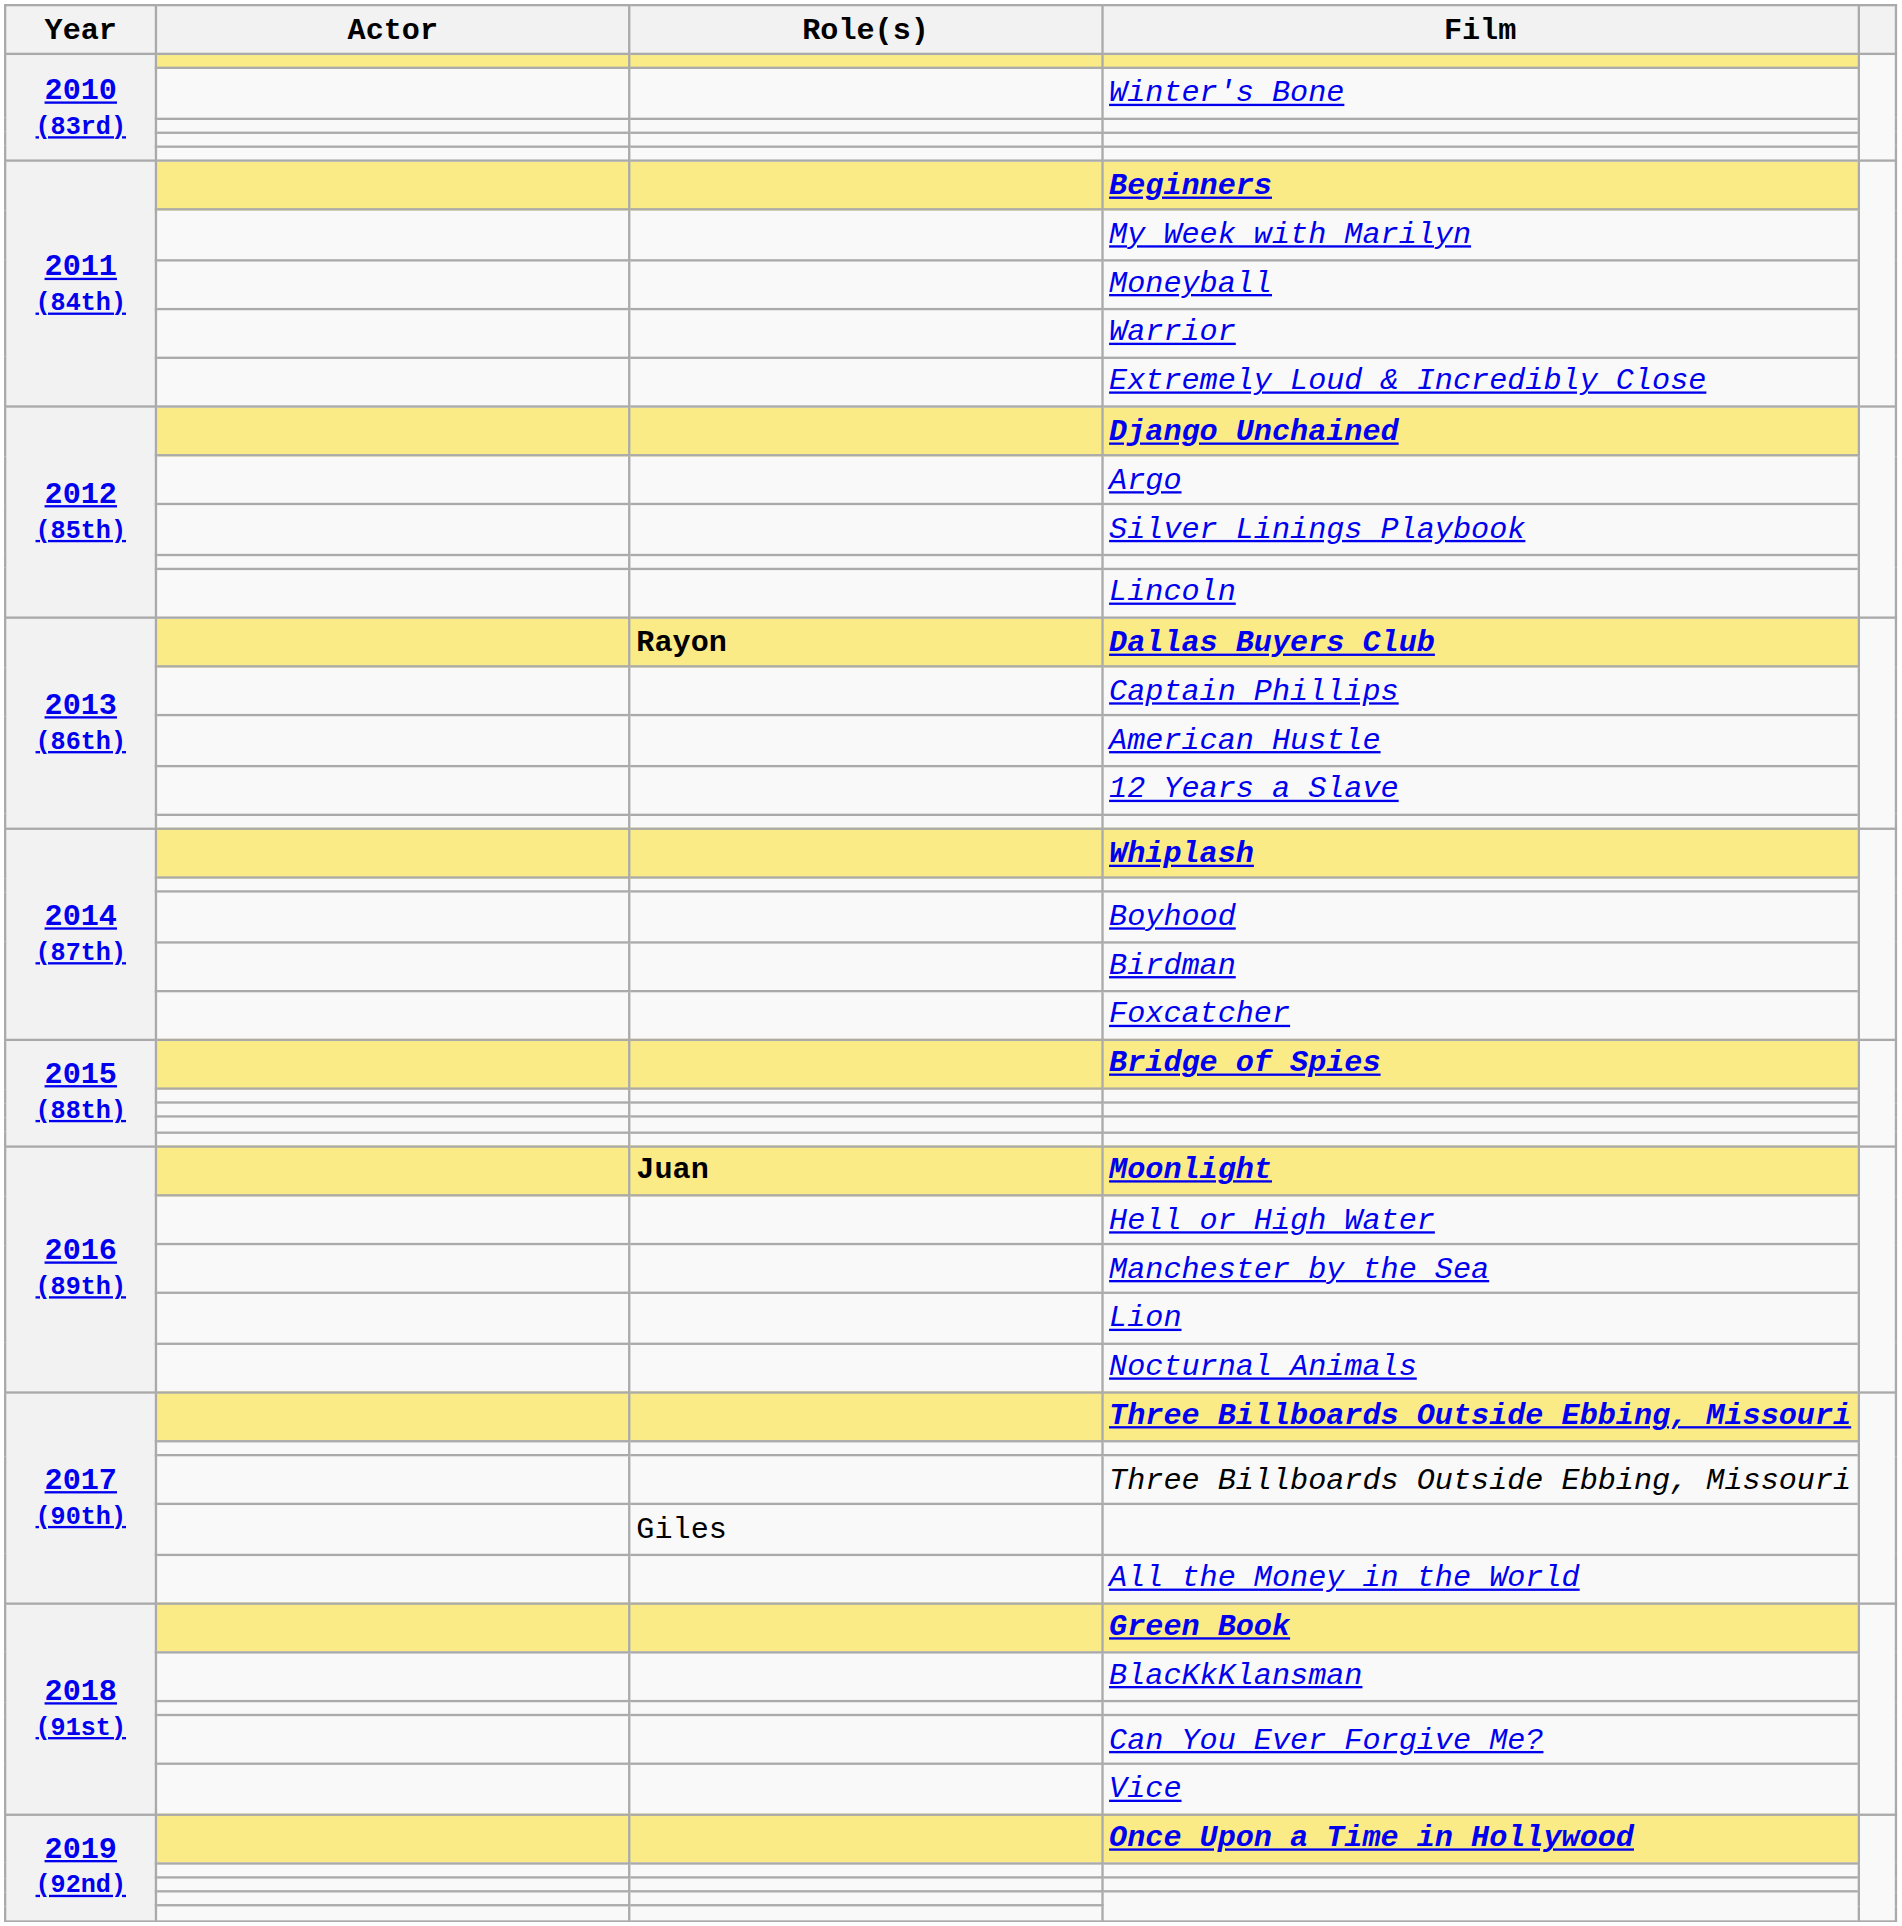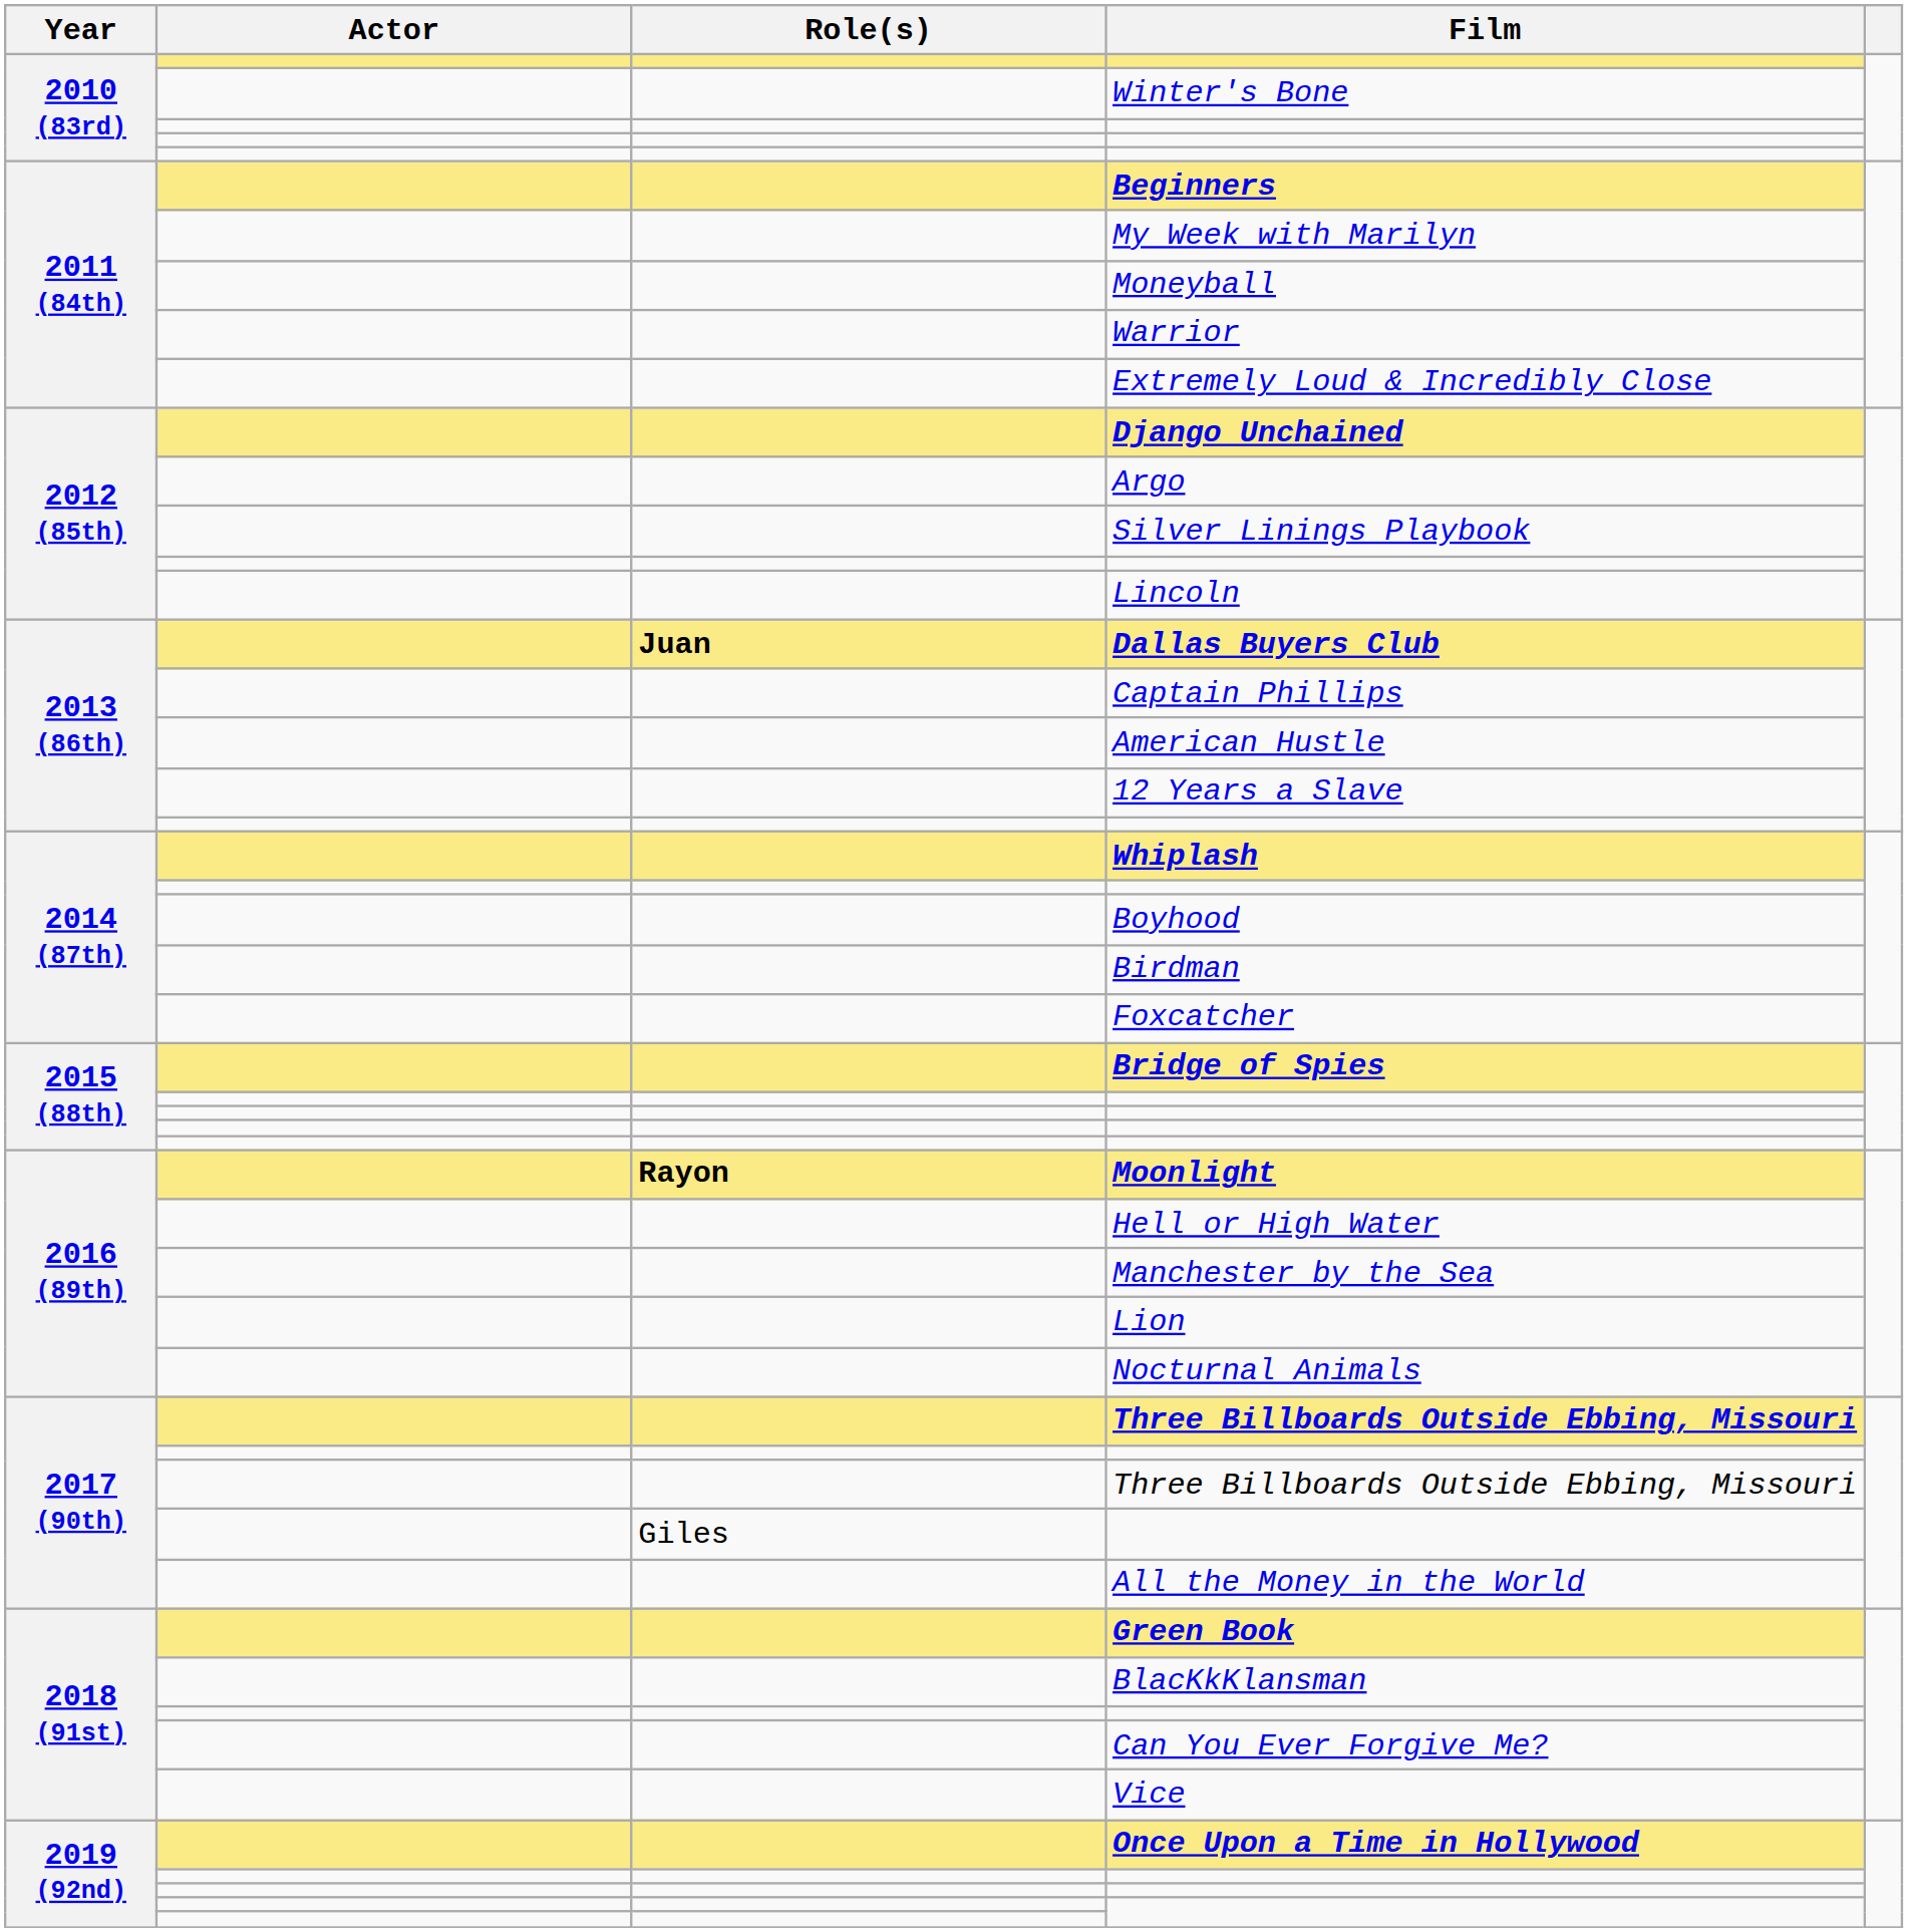 <table class="wikitable sortable" style="text-align:left;">
 <tr>
 <th scope="col" style="width:8%;">Year</th>
 <th scope="col" style="width:25%;">Actor</th>
 <th scope="col" style="width:25%;">Role(s)</th>
 <th scope="col" style="width:40%;">Film</th>
 <th scope="col" style="width:2%;" class="unsortable"></th>
 </tr>
 <tr>
 <th scope="row" rowspan=5 style="text-align:center"><a href='#'>2010</a> <br><small><a href='#'>(83rd)</a> </small></th>
 <td style="background:#FAEB86"><strong> </strong></td>
 <td style="background:#FAEB86"><strong></strong></td>
 <td style="background:#FAEB86"><strong><em></em></strong></td>
 <td rowspan=5></td>
 </tr>
 <tr>
 <td></td>
 <td></td>
 <td><em><a href='#'>Winter's Bone</a></em></td>
 </tr>
 <tr>
 <td></td>
 <td></td>
 <td><em></em></td>
 </tr>
 <tr>
 <td></td>
 <td></td>
 <td><em></em></td>
 </tr>
 <tr>
 <td></td>
 <td></td>
 <td><em></em></td>
 </tr>
 <tr>
 <th scope="row" rowspan=5 style="text-align:center"><a href='#'>2011</a> <br><small><a href='#'>(84th)</a> </small></th>
 <td style="background:#FAEB86"><strong> </strong></td>
 <td style="background:#FAEB86"><strong></strong></td>
 <td style="background:#FAEB86"><strong><em><a href='#'>Beginners</a></em></strong></td>
 <td rowspan=5></td>
 </tr>
 <tr>
 <td></td>
 <td></td>
 <td><em><a href='#'>My Week with Marilyn</a></em></td>
 </tr>
 <tr>
 <td></td>
 <td></td>
 <td><em><a href='#'>Moneyball</a></em></td>
 </tr>
 <tr>
 <td></td>
 <td></td>
 <td><em><a href='#'>Warrior</a></em></td>
 </tr>
 <tr>
 <td></td>
 <td></td>
 <td><em><a href='#'>Extremely Loud & Incredibly Close</a></em></td>
 </tr>
 <tr>
 <th scope="row" rowspan=5 style="text-align:center"><a href='#'>2012</a> <br><small><a href='#'>(85th)</a> </small></th>
 <td style="background:#FAEB86"><strong> </strong></td>
 <td style="background:#FAEB86"><strong></strong></td>
 <td style="background:#FAEB86"><strong><em><a href='#'>Django Unchained</a></em></strong></td>
 <td rowspan=5></td>
 </tr>
 <tr>
 <td></td>
 <td></td>
 <td><em><a href='#'>Argo</a></em></td>
 </tr>
 <tr>
 <td></td>
 <td></td>
 <td><em><a href='#'>Silver Linings Playbook</a></em></td>
 </tr>
 <tr>
 <td></td>
 <td></td>
 <td><em></em></td>
 </tr>
 <tr>
 <td></td>
 <td></td>
 <td><em><a href='#'>Lincoln</a></em></td>
 </tr>
 <tr>
 <th scope="row" rowspan=5 style="text-align:center"><a href='#'>2013</a> <br><small><a href='#'>(86th)</a> </small></th>
 <td style="background:#FAEB86"><strong> </strong></td>
-<td style="background:#FAEB86"><strong>Rayon</strong></td>
+<td style="background:#FAEB86"><strong>Juan</strong></td>
 <td style="background:#FAEB86"><strong><em><a href='#'>Dallas Buyers Club</a></em></strong></td>
 <td rowspan=5></td>
 </tr>
 <tr>
 <td></td>
 <td></td>
 <td><em><a href='#'>Captain Phillips</a></em></td>
 </tr>
 <tr>
 <td></td>
 <td></td>
 <td><em><a href='#'>American Hustle</a></em></td>
 </tr>
 <tr>
 <td></td>
 <td></td>
 <td><em><a href='#'>12 Years a Slave</a></em></td>
 </tr>
 <tr>
 <td></td>
 <td></td>
 <td><em></em></td>
 </tr>
 <tr>
 <th scope="row" rowspan=5 style="text-align:center"><a href='#'>2014</a> <br><small><a href='#'>(87th)</a> </small></th>
 <td style="background:#FAEB86"><strong> </strong></td>
 <td style="background:#FAEB86"><strong></strong></td>
 <td style="background:#FAEB86"><strong><em><a href='#'>Whiplash</a></em></strong></td>
 <td rowspan=5></td>
 </tr>
 <tr>
 <td></td>
 <td></td>
 <td><em></em></td>
 </tr>
 <tr>
 <td></td>
 <td></td>
 <td><em><a href='#'>Boyhood</a></em></td>
 </tr>
 <tr>
 <td></td>
 <td></td>
 <td><em><a href='#'>Birdman</a></em></td>
 </tr>
 <tr>
 <td></td>
 <td></td>
 <td><em><a href='#'>Foxcatcher</a></em></td>
 </tr>
 <tr>
 <th scope="row" rowspan=5 style="text-align:center"><a href='#'>2015</a> <br><small><a href='#'>(88th)</a> </small></th>
 <td style="background:#FAEB86"><strong> </strong></td>
 <td style="background:#FAEB86"><strong></strong></td>
 <td style="background:#FAEB86"><strong><em><a href='#'>Bridge of Spies</a></em></strong></td>
 <td rowspan=5></td>
 </tr>
 <tr>
 <td></td>
 <td></td>
 <td></td>
 </tr>
 <tr>
 <td></td>
 <td></td>
 <td></td>
 </tr>
 <tr>
 <td></td>
 <td></td>
 <td></td>
 </tr>
 <tr>
 <td></td>
 <td></td>
 <td></td>
 </tr>
 <tr>
 <th scope="row" rowspan=5 style="text-align:center"><a href='#'>2016</a> <br><small><a href='#'>(89th)</a> </small></th>
 <td style="background:#FAEB86"><strong> </strong></td>
-<td style="background:#FAEB86"><strong>Juan</strong></td>
+<td style="background:#FAEB86"><strong>Rayon</strong></td>
 <td style="background:#FAEB86"><strong><em><a href='#'>Moonlight</a></em></strong></td>
 <td rowspan=5></td>
 </tr>
 <tr>
 <td></td>
 <td></td>
 <td><em><a href='#'>Hell or High Water</a></em></td>
 </tr>
 <tr>
 <td></td>
 <td></td>
 <td><em><a href='#'>Manchester by the Sea</a></em></td>
 </tr>
 <tr>
 <td></td>
 <td></td>
 <td><em><a href='#'>Lion</a></em></td>
 </tr>
 <tr>
 <td></td>
 <td></td>
 <td><em><a href='#'>Nocturnal Animals</a></em></td>
 </tr>
 <tr>
 <th scope="row" rowspan=5 style="text-align:center"><a href='#'>2017</a> <br><small><a href='#'>(90th)</a> </small></th>
 <td style="background:#FAEB86"><strong> </strong></td>
 <td style="background:#FAEB86"><strong></strong></td>
 <td style="background:#FAEB86"><strong><em><a href='#'>Three Billboards Outside Ebbing, Missouri</a></em></strong></td>
 <td rowspan=5></td>
 </tr>
 <tr>
 <td></td>
 <td></td>
 <td></td>
 </tr>
 <tr>
 <td></td>
 <td></td>
 <td><em>Three Billboards Outside Ebbing, Missouri</em></td>
 </tr>
 <tr>
 <td></td>
 <td>Giles</td>
 <td></td>
 </tr>
 <tr>
 <td></td>
 <td></td>
 <td><em><a href='#'>All the Money in the World</a></em></td>
 </tr>
 <tr>
 <th scope="row" rowspan=5 style="text-align:center"><a href='#'>2018</a> <br><small><a href='#'>(91st)</a> </small></th>
 <td style="background:#FAEB86"><strong> </strong></td>
 <td style="background:#FAEB86"><strong></strong></td>
 <td style="background:#FAEB86"><strong><em><a href='#'>Green Book</a></em></strong></td>
 <td rowspan=5></td>
 </tr>
 <tr>
 <td></td>
 <td></td>
 <td><em><a href='#'>BlacKkKlansman</a></em></td>
 </tr>
 <tr>
 <td></td>
 <td></td>
 <td></td>
 </tr>
 <tr>
 <td></td>
 <td></td>
 <td><em><a href='#'>Can You Ever Forgive Me?</a></em></td>
 </tr>
 <tr>
 <td></td>
 <td></td>
 <td><em><a href='#'>Vice</a></em></td>
 </tr>
 <tr>
 <th scope="row" rowspan=5 style="text-align:center"><a href='#'>2019</a> <br><small><a href='#'>(92nd)</a> </small></th>
 <td style="background:#FAEB86"><strong> </strong></td>
 <td style="background:#FAEB86"><strong></strong></td>
 <td style="background:#FAEB86"><strong><em><a href='#'>Once Upon a Time in Hollywood</a></em></strong></td>
 <td rowspan=5></td>
 </tr>
 <tr>
 <td></td>
 <td></td>
 <td></td>
 </tr>
 <tr>
 <td></td>
 <td></td>
 <td></td>
 </tr>
 <tr>
 <td></td>
 <td></td>
 <td rowspan="2"></td>
 </tr>
 <tr>
 <td></td>
 <td></td>
 </tr>
 </table>
